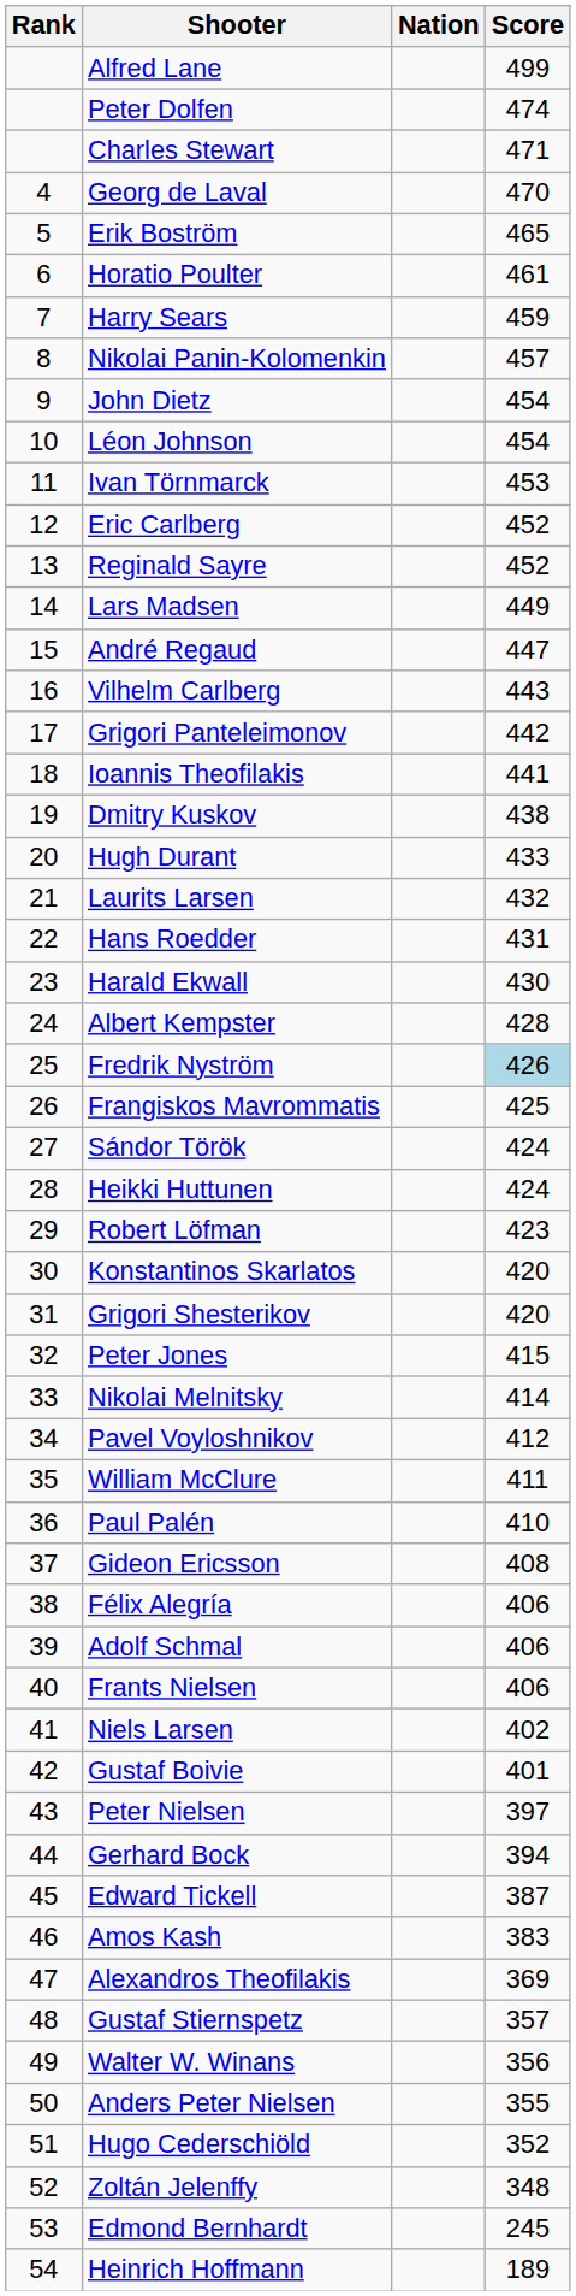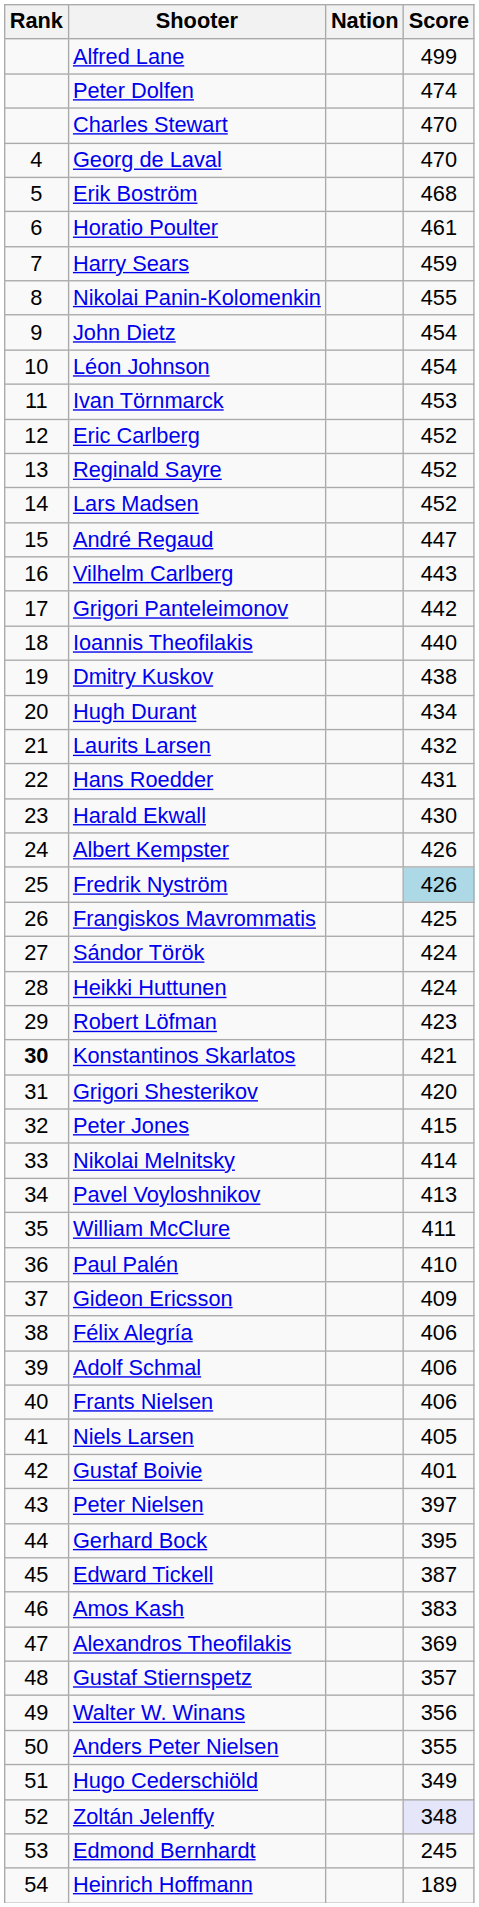 <table class="wikitable sortable" style="text-align:center">
 <tr>
 <th>Rank</th>
 <th>Shooter</th>
 <th>Nation</th>
 <th>Score</th>
 </tr>
 <tr>
 <td></td>
 <td align=left><a href='#'>Alfred Lane</a></td>
 <td align=left></td>
 <td>499</td>
 </tr>
 <tr>
 <td></td>
 <td align=left><a href='#'>Peter Dolfen</a></td>
 <td align=left></td>
 <td>474</td>
 </tr>
 <tr>
 <td></td>
 <td align=left><a href='#'>Charles Stewart</a></td>
 <td align=left></td>
-<td>471</td>
+<td>470</td>
 </tr>
 <tr>
 <td>4</td>
 <td align=left><a href='#'>Georg de Laval</a></td>
 <td align=left></td>
 <td>470</td>
 </tr>
 <tr>
 <td>5</td>
 <td align=left><a href='#'>Erik Boström</a></td>
 <td align=left></td>
-<td>465</td>
+<td>468</td>
 </tr>
 <tr>
 <td>6</td>
 <td align=left><a href='#'>Horatio Poulter</a></td>
 <td align=left></td>
 <td>461</td>
 </tr>
 <tr>
 <td>7</td>
 <td align=left><a href='#'>Harry Sears</a></td>
 <td align=left></td>
 <td>459</td>
 </tr>
 <tr>
 <td>8</td>
 <td align=left><a href='#'>Nikolai Panin-Kolomenkin</a></td>
 <td align=left></td>
-<td>457</td>
+<td>455</td>
 </tr>
 <tr>
 <td>9</td>
 <td align=left><a href='#'>John Dietz</a></td>
 <td align=left></td>
 <td>454</td>
 </tr>
 <tr>
 <td>10</td>
 <td align=left><a href='#'>Léon Johnson</a></td>
 <td align=left></td>
 <td>454</td>
 </tr>
 <tr>
 <td>11</td>
 <td align=left><a href='#'>Ivan Törnmarck</a></td>
 <td align=left></td>
 <td>453</td>
 </tr>
 <tr>
 <td>12</td>
 <td align=left><a href='#'>Eric Carlberg</a></td>
 <td align=left></td>
 <td>452</td>
 </tr>
 <tr>
 <td>13</td>
 <td align=left><a href='#'>Reginald Sayre</a></td>
 <td align=left></td>
 <td>452</td>
 </tr>
 <tr>
 <td>14</td>
 <td align=left><a href='#'>Lars Madsen</a></td>
 <td align=left></td>
-<td>449</td>
+<td>452</td>
 </tr>
 <tr>
 <td>15</td>
 <td align=left><a href='#'>André Regaud</a></td>
 <td align=left></td>
 <td>447</td>
 </tr>
 <tr>
 <td>16</td>
 <td align=left><a href='#'>Vilhelm Carlberg</a></td>
 <td align=left></td>
 <td>443</td>
 </tr>
 <tr>
 <td>17</td>
 <td align=left><a href='#'>Grigori Panteleimonov</a></td>
 <td align=left></td>
 <td>442</td>
 </tr>
 <tr>
 <td>18</td>
 <td align=left><a href='#'>Ioannis Theofilakis</a></td>
 <td align=left></td>
-<td>441</td>
+<td>440</td>
 </tr>
 <tr>
 <td>19</td>
 <td align=left><a href='#'>Dmitry Kuskov</a></td>
 <td align=left></td>
 <td>438</td>
 </tr>
 <tr>
 <td>20</td>
 <td align=left><a href='#'>Hugh Durant</a></td>
 <td align=left></td>
-<td>433</td>
+<td>434</td>
 </tr>
 <tr>
 <td>21</td>
 <td align=left><a href='#'>Laurits Larsen</a></td>
 <td align=left></td>
 <td>432</td>
 </tr>
 <tr>
 <td>22</td>
 <td align=left><a href='#'>Hans Roedder</a></td>
 <td align=left></td>
 <td>431</td>
 </tr>
 <tr>
 <td>23</td>
 <td align=left><a href='#'>Harald Ekwall</a></td>
 <td align=left></td>
 <td>430</td>
 </tr>
 <tr>
 <td>24</td>
 <td align=left><a href='#'>Albert Kempster</a></td>
 <td align=left></td>
-<td>428</td>
+<td>426</td>
 </tr>
 <tr>
 <td>25</td>
 <td align=left><a href='#'>Fredrik Nyström</a></td>
 <td align=left></td>
 <td style="background: lightblue;">426</td>
 </tr>
 <tr>
 <td>26</td>
 <td align=left><a href='#'>Frangiskos Mavrommatis</a></td>
 <td align=left></td>
 <td>425</td>
 </tr>
 <tr>
 <td>27</td>
 <td align=left><a href='#'>Sándor Török</a></td>
 <td align=left></td>
 <td>424</td>
 </tr>
 <tr>
 <td>28</td>
 <td align=left><a href='#'>Heikki Huttunen</a></td>
 <td align=left></td>
 <td>424</td>
 </tr>
 <tr>
 <td>29</td>
 <td align=left><a href='#'>Robert Löfman</a></td>
 <td align=left></td>
 <td>423</td>
 </tr>
 <tr>
-<td>30</td>
+<td><strong>30</strong></td>
 <td align=left><a href='#'>Konstantinos Skarlatos</a></td>
 <td align=left></td>
-<td>420</td>
+<td>421</td>
 </tr>
 <tr>
 <td>31</td>
 <td align=left><a href='#'>Grigori Shesterikov</a></td>
 <td align=left></td>
 <td>420</td>
 </tr>
 <tr>
 <td>32</td>
 <td align=left><a href='#'>Peter Jones</a></td>
 <td align=left></td>
 <td>415</td>
 </tr>
 <tr>
 <td>33</td>
 <td align=left><a href='#'>Nikolai Melnitsky</a></td>
 <td align=left></td>
 <td>414</td>
 </tr>
 <tr>
 <td>34</td>
 <td align=left><a href='#'>Pavel Voyloshnikov</a></td>
 <td align=left></td>
-<td>412</td>
+<td>413</td>
 </tr>
 <tr>
 <td>35</td>
 <td align=left><a href='#'>William McClure</a></td>
 <td align=left></td>
 <td>411</td>
 </tr>
 <tr>
 <td>36</td>
 <td align=left><a href='#'>Paul Palén</a></td>
 <td align=left></td>
 <td>410</td>
 </tr>
 <tr>
 <td>37</td>
 <td align=left><a href='#'>Gideon Ericsson</a></td>
 <td align=left></td>
-<td>408</td>
+<td>409</td>
 </tr>
 <tr>
 <td>38</td>
 <td align=left><a href='#'>Félix Alegría</a></td>
 <td align=left></td>
 <td>406</td>
 </tr>
 <tr>
 <td>39</td>
 <td align=left><a href='#'>Adolf Schmal</a></td>
 <td align=left></td>
 <td>406</td>
 </tr>
 <tr>
 <td>40</td>
 <td align=left><a href='#'>Frants Nielsen</a></td>
 <td align=left></td>
 <td>406</td>
 </tr>
 <tr>
 <td>41</td>
 <td align=left><a href='#'>Niels Larsen</a></td>
 <td align=left></td>
-<td>402</td>
+<td>405</td>
 </tr>
 <tr>
 <td>42</td>
 <td align=left><a href='#'>Gustaf Boivie</a></td>
 <td align=left></td>
 <td>401</td>
 </tr>
 <tr>
 <td>43</td>
 <td align=left><a href='#'>Peter Nielsen</a></td>
 <td align=left></td>
 <td>397</td>
 </tr>
 <tr>
 <td>44</td>
 <td align=left><a href='#'>Gerhard Bock</a></td>
 <td align=left></td>
-<td>394</td>
+<td>395</td>
 </tr>
 <tr>
 <td>45</td>
 <td align=left><a href='#'>Edward Tickell</a></td>
 <td align=left></td>
 <td>387</td>
 </tr>
 <tr>
 <td>46</td>
 <td align=left><a href='#'>Amos Kash</a></td>
 <td align=left></td>
 <td>383</td>
 </tr>
 <tr>
 <td>47</td>
 <td align=left><a href='#'>Alexandros Theofilakis</a></td>
 <td align=left></td>
 <td>369</td>
 </tr>
 <tr>
 <td>48</td>
 <td align=left><a href='#'>Gustaf Stiernspetz</a></td>
 <td align=left></td>
 <td>357</td>
 </tr>
 <tr>
 <td>49</td>
 <td align=left><a href='#'>Walter W. Winans</a></td>
 <td align=left></td>
 <td>356</td>
 </tr>
 <tr>
 <td>50</td>
 <td align=left><a href='#'>Anders Peter Nielsen</a></td>
 <td align=left></td>
 <td>355</td>
 </tr>
 <tr>
 <td>51</td>
 <td align=left><a href='#'>Hugo Cederschiöld</a></td>
 <td align=left></td>
-<td>352</td>
+<td>349</td>
 </tr>
 <tr>
 <td>52</td>
 <td align=left><a href='#'>Zoltán Jelenffy</a></td>
 <td align=left></td>
-<td>348</td>
+<td style="background: lavender;">348</td>
 </tr>
 <tr>
 <td>53</td>
 <td align=left><a href='#'>Edmond Bernhardt</a></td>
 <td align=left></td>
 <td>245</td>
 </tr>
 <tr>
 <td>54</td>
 <td align=left><a href='#'>Heinrich Hoffmann</a></td>
 <td align=left></td>
 <td>189</td>
 </tr>
 </table>
